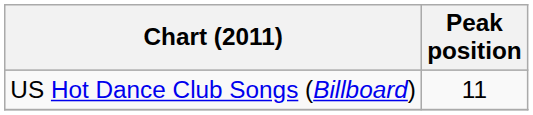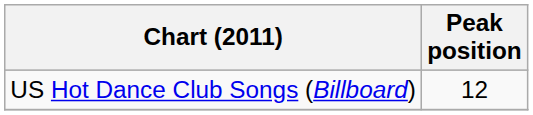 <table class="wikitable sortable">
 <tr>
 <th>Chart (2011)</th>
 <th>Peak<br>position</th>
 </tr>
 <tr>
 <td>US <a href='#'>Hot Dance Club Songs</a> (<em><a href='#'>Billboard</a></em>)</td>
-<td align="center">11</td>
+<td align="center">12</td>
 </tr>
 <tr>
 </tr>
 </table>
